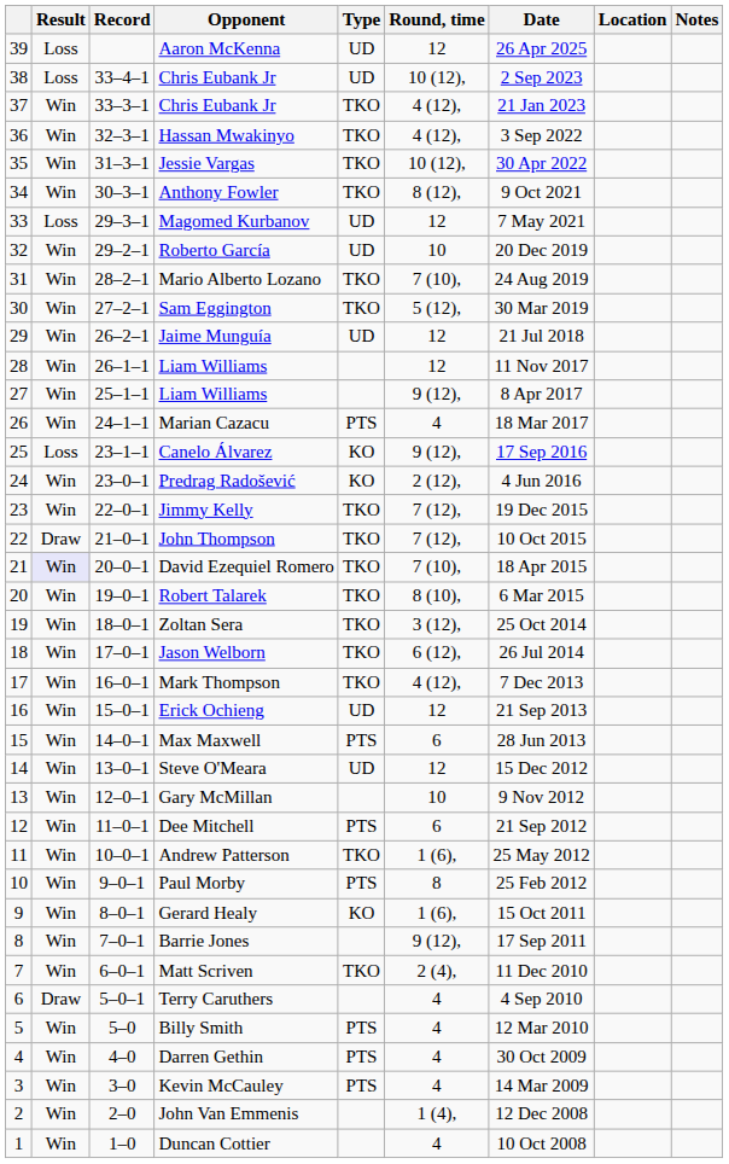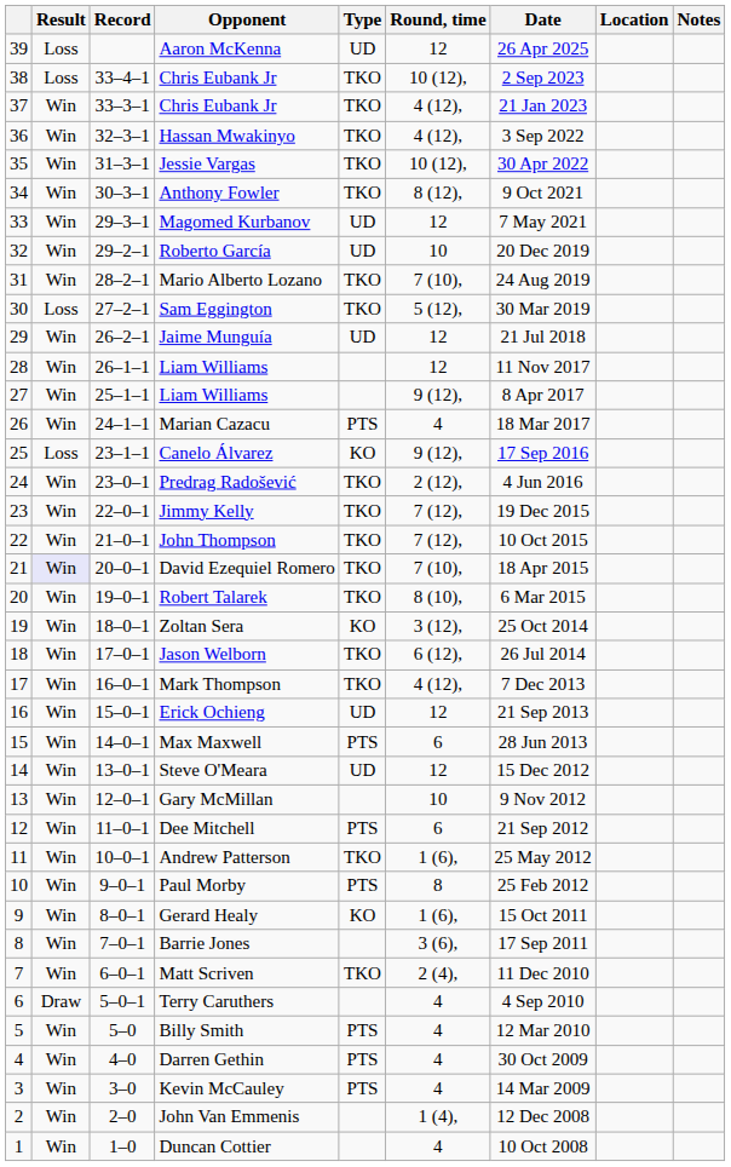 <table class="wikitable" style="text-align:center">
 <tr>
 <th></th>
 <th>Result</th>
 <th>Record</th>
 <th>Opponent</th>
 <th>Type</th>
 <th>Round, time</th>
 <th>Date</th>
 <th>Location</th>
 <th>Notes</th>
 </tr>
 <tr>
 <td>39</td>
 <td>Loss</td>
 <td></td>
 <td style="text-align:left;"><a href='#'>Aaron McKenna</a></td>
 <td>UD</td>
 <td>12</td>
 <td><a href='#'>26 Apr 2025</a></td>
 <td style="text-align:left;"></td>
 <td></td>
 </tr>
 <tr>
 <td>38</td>
 <td>Loss</td>
 <td>33–4–1</td>
 <td style="text-align:left;"><a href='#'>Chris Eubank Jr</a></td>
-<td>UD</td>
+<td>TKO</td>
 <td>10 (12), </td>
 <td><a href='#'>2 Sep 2023</a></td>
 <td align=left></td>
 <td></td>
 </tr>
 <tr>
 <td>37</td>
 <td>Win</td>
 <td>33–3–1</td>
 <td style="text-align:left;"><a href='#'>Chris Eubank Jr</a></td>
 <td>TKO</td>
 <td>4 (12), </td>
 <td><a href='#'>21 Jan 2023</a></td>
 <td align=left></td>
 <td></td>
 </tr>
 <tr>
 <td>36</td>
 <td>Win</td>
 <td>32–3–1</td>
 <td style="text-align:left;"><a href='#'>Hassan Mwakinyo</a></td>
 <td>TKO</td>
 <td>4 (12), </td>
 <td>3 Sep 2022</td>
 <td style="text-align:left;"></td>
 <td></td>
 </tr>
 <tr>
 <td>35</td>
 <td>Win</td>
 <td>31–3–1</td>
 <td style="text-align:left;"><a href='#'>Jessie Vargas</a></td>
 <td>TKO</td>
 <td>10 (12), </td>
 <td><a href='#'>30 Apr 2022</a></td>
 <td style="text-align:left;"></td>
 <td style="text-align:left;"></td>
 </tr>
 <tr>
 <td>34</td>
 <td>Win</td>
 <td>30–3–1</td>
 <td style="text-align:left;"><a href='#'>Anthony Fowler</a></td>
 <td>TKO</td>
 <td>8 (12), </td>
 <td>9 Oct 2021</td>
 <td style="text-align:left;"></td>
 <td style="text-align:left;"></td>
 </tr>
 <tr>
 <td>33</td>
-<td>Loss</td>
+<td>Win</td>
 <td>29–3–1</td>
 <td style="text-align:left;"><a href='#'>Magomed Kurbanov</a></td>
 <td>UD</td>
 <td>12</td>
 <td>7 May 2021</td>
 <td style="text-align:left;"></td>
 <td style="text-align:left;"></td>
 </tr>
 <tr>
 <td>32</td>
 <td>Win</td>
 <td>29–2–1</td>
 <td style="text-align:left;"><a href='#'>Roberto García</a></td>
 <td>UD</td>
 <td>10</td>
 <td>20 Dec 2019</td>
 <td style="text-align:left;"></td>
 <td></td>
 </tr>
 <tr>
 <td>31</td>
 <td>Win</td>
 <td>28–2–1</td>
 <td style="text-align:left;">Mario Alberto Lozano</td>
 <td>TKO</td>
 <td>7 (10), </td>
 <td>24 Aug 2019</td>
 <td style="text-align:left;"></td>
 <td></td>
 </tr>
 <tr>
 <td>30</td>
-<td>Win</td>
+<td>Loss</td>
 <td>27–2–1</td>
 <td style="text-align:left;"><a href='#'>Sam Eggington</a></td>
 <td>TKO</td>
 <td>5 (12), </td>
 <td>30 Mar 2019</td>
 <td style="text-align:left;"></td>
 <td style="text-align:left;"></td>
 </tr>
 <tr>
 <td>29</td>
 <td>Win</td>
 <td>26–2–1</td>
 <td style="text-align:left;"><a href='#'>Jaime Munguía</a></td>
 <td>UD</td>
 <td>12</td>
 <td>21 Jul 2018</td>
 <td style="text-align:left;"></td>
 <td style="text-align:left;"></td>
 </tr>
 <tr>
 <td>28</td>
 <td>Win</td>
 <td>26–1–1</td>
 <td style="text-align:left;"><a href='#'>Liam Williams</a></td>
 <td></td>
 <td>12</td>
 <td>11 Nov 2017</td>
 <td style="text-align:left;"></td>
 <td></td>
 </tr>
 <tr>
 <td>27</td>
 <td>Win</td>
 <td>25–1–1</td>
 <td style="text-align:left;"><a href='#'>Liam Williams</a></td>
 <td></td>
 <td>9 (12), </td>
 <td>8 Apr 2017</td>
 <td style="text-align:left;"></td>
 <td></td>
 </tr>
 <tr>
 <td>26</td>
 <td>Win</td>
 <td>24–1–1</td>
 <td style="text-align:left;">Marian Cazacu</td>
 <td>PTS</td>
 <td>4</td>
 <td>18 Mar 2017</td>
 <td style="text-align:left;"></td>
 <td></td>
 </tr>
 <tr>
 <td>25</td>
 <td>Loss</td>
 <td>23–1–1</td>
 <td style="text-align:left;"><a href='#'>Canelo Álvarez</a></td>
 <td>KO</td>
 <td>9 (12), </td>
 <td><a href='#'>17 Sep 2016</a></td>
 <td style="text-align:left;"></td>
 <td style="text-align:left;"></td>
 </tr>
 <tr>
 <td>24</td>
 <td>Win</td>
 <td>23–0–1</td>
 <td style="text-align:left;"><a href='#'>Predrag Radošević</a></td>
-<td>KO</td>
+<td>TKO</td>
 <td>2 (12), </td>
 <td>4 Jun 2016</td>
 <td style="text-align:left;"></td>
 <td style="text-align:left;"></td>
 </tr>
 <tr>
 <td>23</td>
 <td>Win</td>
 <td>22–0–1</td>
 <td style="text-align:left;"><a href='#'>Jimmy Kelly</a></td>
 <td>TKO</td>
 <td>7 (12), </td>
 <td>19 Dec 2015</td>
 <td style="text-align:left;"></td>
 <td style="text-align:left;"></td>
 </tr>
 <tr>
 <td>22</td>
-<td>Draw</td>
+<td>Win</td>
 <td>21–0–1</td>
 <td style="text-align:left;"><a href='#'>John Thompson</a></td>
 <td>TKO</td>
 <td>7 (12), </td>
 <td>10 Oct 2015</td>
 <td style="text-align:left;"></td>
 <td style="text-align:left;"></td>
 </tr>
 <tr>
 <td>21</td>
 <td style="background: lavender;">Win</td>
 <td>20–0–1</td>
 <td style="text-align:left;">David Ezequiel Romero</td>
 <td>TKO</td>
 <td>7 (10), </td>
 <td>18 Apr 2015</td>
 <td style="text-align:left;"></td>
 <td style="text-align:left;"></td>
 </tr>
 <tr>
 <td>20</td>
 <td>Win</td>
 <td>19–0–1</td>
 <td style="text-align:left;"><a href='#'>Robert Talarek</a></td>
 <td>TKO</td>
 <td>8 (10), </td>
 <td>6 Mar 2015</td>
 <td style="text-align:left;"></td>
 <td></td>
 </tr>
 <tr>
 <td>19</td>
 <td>Win</td>
 <td>18–0–1</td>
 <td style="text-align:left;">Zoltan Sera</td>
-<td>TKO</td>
+<td>KO</td>
 <td>3 (12), </td>
 <td>25 Oct 2014</td>
 <td style="text-align:left;"></td>
 <td style="text-align:left;"></td>
 </tr>
 <tr>
 <td>18</td>
 <td>Win</td>
 <td>17–0–1</td>
 <td style="text-align:left;"><a href='#'>Jason Welborn</a></td>
 <td>TKO</td>
 <td>6 (12), </td>
 <td>26 Jul 2014</td>
 <td style="text-align:left;"></td>
 <td style="text-align:left;"></td>
 </tr>
 <tr>
 <td>17</td>
 <td>Win</td>
 <td>16–0–1</td>
 <td style="text-align:left;">Mark Thompson</td>
 <td>TKO</td>
 <td>4 (12), </td>
 <td>7 Dec 2013</td>
 <td style="text-align:left;"></td>
 <td style="text-align:left;"></td>
 </tr>
 <tr>
 <td>16</td>
 <td>Win</td>
 <td>15–0–1</td>
 <td style="text-align:left;"><a href='#'>Erick Ochieng</a></td>
 <td>UD</td>
 <td>12</td>
 <td>21 Sep 2013</td>
 <td style="text-align:left;"></td>
 <td style="text-align:left;"></td>
 </tr>
 <tr>
 <td>15</td>
 <td>Win</td>
 <td>14–0–1</td>
 <td style="text-align:left;">Max Maxwell</td>
 <td>PTS</td>
 <td>6</td>
 <td>28 Jun 2013</td>
 <td style="text-align:left;"></td>
 <td></td>
 </tr>
 <tr>
 <td>14</td>
 <td>Win</td>
 <td>13–0–1</td>
 <td style="text-align:left;">Steve O'Meara</td>
 <td>UD</td>
 <td>12</td>
 <td>15 Dec 2012</td>
 <td style="text-align:left;"></td>
 <td style="text-align:left;"></td>
 </tr>
 <tr>
 <td>13</td>
 <td>Win</td>
 <td>12–0–1</td>
 <td style="text-align:left;">Gary McMillan</td>
 <td></td>
 <td>10</td>
 <td>9 Nov 2012</td>
 <td style="text-align:left;"></td>
 <td></td>
 </tr>
 <tr>
 <td>12</td>
 <td>Win</td>
 <td>11–0–1</td>
 <td style="text-align:left;">Dee Mitchell</td>
 <td>PTS</td>
 <td>6</td>
 <td>21 Sep 2012</td>
 <td style="text-align:left;"></td>
 <td></td>
 </tr>
 <tr>
 <td>11</td>
 <td>Win</td>
 <td>10–0–1</td>
 <td style="text-align:left;">Andrew Patterson</td>
 <td>TKO</td>
 <td>1 (6), </td>
 <td>25 May 2012</td>
 <td style="text-align:left;"></td>
 <td></td>
 </tr>
 <tr>
 <td>10</td>
 <td>Win</td>
 <td>9–0–1</td>
 <td style="text-align:left;">Paul Morby</td>
 <td>PTS</td>
 <td>8</td>
 <td>25 Feb 2012</td>
 <td style="text-align:left;"></td>
 <td></td>
 </tr>
 <tr>
 <td>9</td>
 <td>Win</td>
 <td>8–0–1</td>
 <td style="text-align:left;">Gerard Healy</td>
 <td>KO</td>
 <td>1 (6), </td>
 <td>15 Oct 2011</td>
 <td style="text-align:left;"></td>
 <td></td>
 </tr>
 <tr>
 <td>8</td>
 <td>Win</td>
 <td>7–0–1</td>
 <td style="text-align:left;">Barrie Jones</td>
 <td></td>
-<td>9 (12), </td>
+<td>3 (6), </td>
 <td>17 Sep 2011</td>
 <td style="text-align:left;"></td>
 <td></td>
 </tr>
 <tr>
 <td>7</td>
 <td>Win</td>
 <td>6–0–1</td>
 <td style="text-align:left;">Matt Scriven</td>
 <td>TKO</td>
 <td>2 (4), </td>
 <td>11 Dec 2010</td>
 <td style="text-align:left;"></td>
 <td></td>
 </tr>
 <tr>
 <td>6</td>
 <td>Draw</td>
 <td>5–0–1</td>
 <td style="text-align:left;">Terry Caruthers</td>
 <td></td>
 <td>4</td>
 <td>4 Sep 2010</td>
 <td style="text-align:left;"></td>
 <td></td>
 </tr>
 <tr>
 <td>5</td>
 <td>Win</td>
 <td>5–0</td>
 <td style="text-align:left;">Billy Smith</td>
 <td>PTS</td>
 <td>4</td>
 <td>12 Mar 2010</td>
 <td style="text-align:left;"></td>
 <td></td>
 </tr>
 <tr>
 <td>4</td>
 <td>Win</td>
 <td>4–0</td>
 <td style="text-align:left;">Darren Gethin</td>
 <td>PTS</td>
 <td>4</td>
 <td>30 Oct 2009</td>
 <td style="text-align:left;"></td>
 <td></td>
 </tr>
 <tr>
 <td>3</td>
 <td>Win</td>
 <td>3–0</td>
 <td style="text-align:left;">Kevin McCauley</td>
 <td>PTS</td>
 <td>4</td>
 <td>14 Mar 2009</td>
 <td style="text-align:left;"></td>
 <td></td>
 </tr>
 <tr>
 <td>2</td>
 <td>Win</td>
 <td>2–0</td>
 <td style="text-align:left;">John Van Emmenis</td>
 <td></td>
 <td>1 (4), </td>
 <td>12 Dec 2008</td>
 <td style="text-align:left;"></td>
 <td></td>
 </tr>
 <tr>
 <td>1</td>
 <td>Win</td>
 <td>1–0</td>
 <td style="text-align:left;">Duncan Cottier</td>
 <td></td>
 <td>4</td>
 <td>10 Oct 2008</td>
 <td style="text-align:left;"></td>
 <td></td>
 </tr>
 </table>
